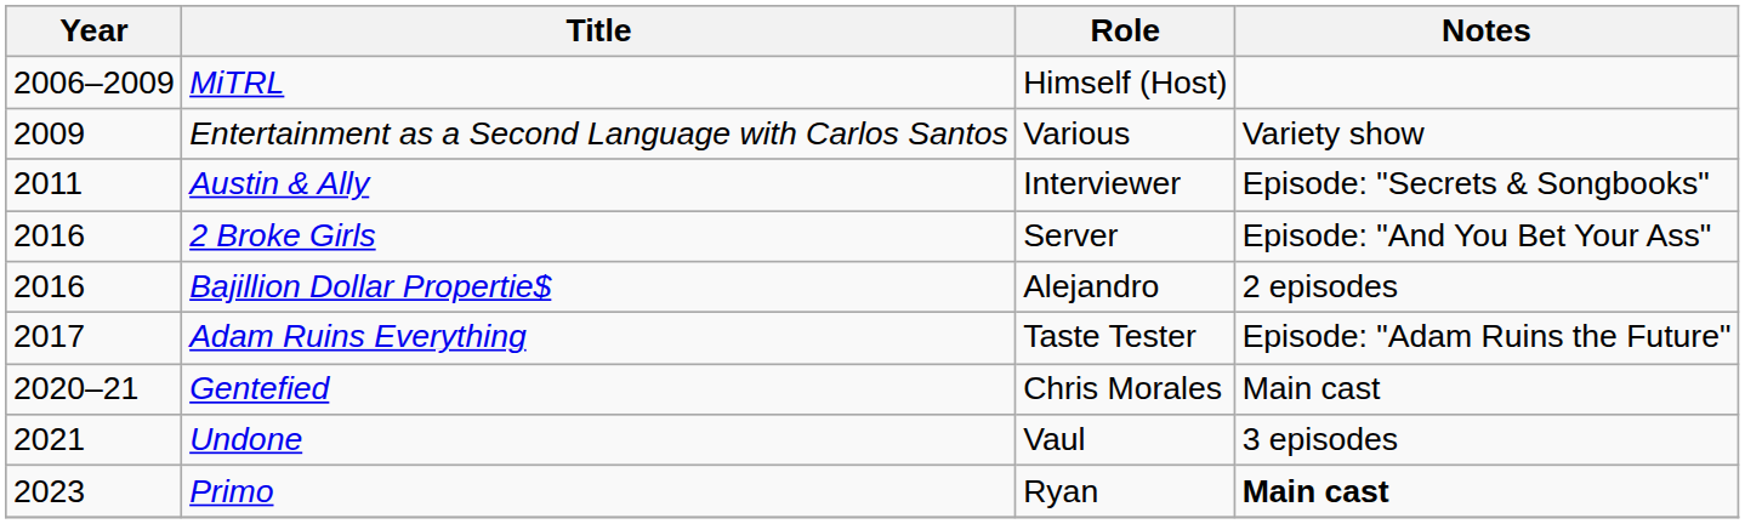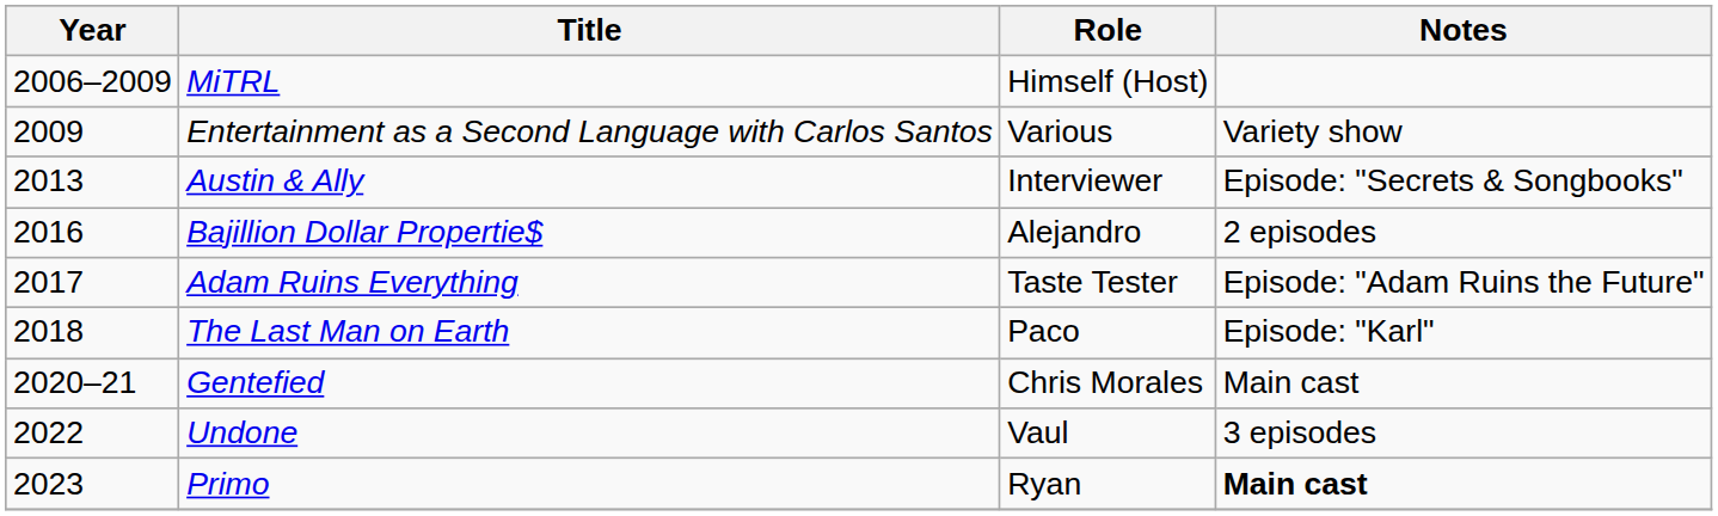 <table class="wikitable sortable">
 <tr>
 <th>Year</th>
 <th>Title</th>
 <th>Role</th>
 <th>Notes</th>
 </tr>
 <tr>
 <td>2006–2009</td>
 <td><em><a href='#'>MiTRL</a></em></td>
 <td>Himself (Host)</td>
 <td></td>
 </tr>
 <tr>
 <td>2009</td>
 <td><em>Entertainment as a Second Language with Carlos Santos</em></td>
 <td>Various</td>
 <td>Variety show</td>
 </tr>
 <tr>
-<td>2011</td>
+<td>2013</td>
 <td><em><a href='#'>Austin & Ally</a></em></td>
 <td>Interviewer</td>
 <td>Episode: "Secrets & Songbooks"</td>
-</tr>
-<tr>
-<td>2016</td>
-<td><em><a href='#'>2 Broke Girls</a></em></td>
-<td>Server</td>
-<td>Episode: "And You Bet Your Ass"</td>
 </tr>
 <tr>
 <td>2016</td>
 <td><em><a href='#'>Bajillion Dollar Propertie$</a></em></td>
 <td>Alejandro</td>
 <td>2 episodes</td>
 </tr>
 <tr>
 <td>2017</td>
 <td><em><a href='#'>Adam Ruins Everything</a></em></td>
 <td>Taste Tester</td>
 <td>Episode: "Adam Ruins the Future"</td>
 </tr>
 <tr>
+<td>2018</td>
+<td><em><a href='#'>The Last Man on Earth</a></em></td>
+<td>Paco</td>
+<td>Episode: "Karl"</td>
+</tr>
+<tr>
 <td>2020–21</td>
 <td><em><a href='#'>Gentefied</a></em></td>
 <td>Chris Morales</td>
 <td>Main cast</td>
 </tr>
 <tr>
-<td>2021</td>
+<td>2022</td>
 <td><em><a href='#'>Undone</a></em></td>
 <td>Vaul</td>
 <td>3 episodes</td>
 </tr>
 <tr>
 <td>2023</td>
 <td><em><a href='#'>Primo</a></em></td>
 <td>Ryan</td>
 <td><strong>Main cast</strong></td>
 </tr>
 <tr>
 </tr>
 </table>
